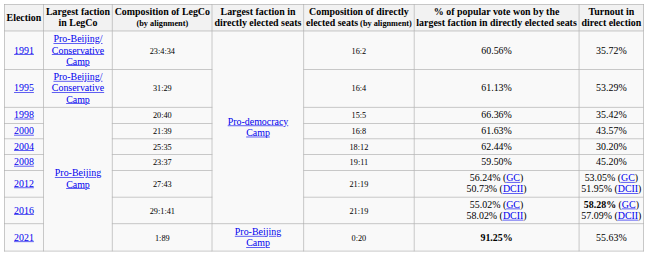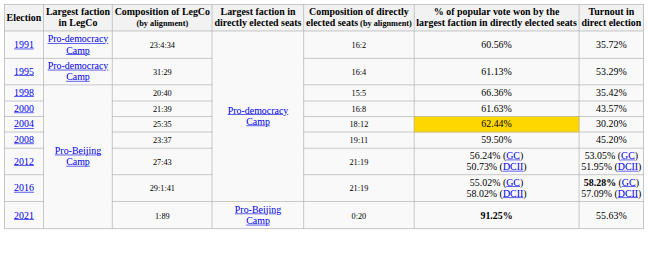 <table class="wikitable" style="font-size:100%; text-align:center">
 <tr align=center>
 <th>Election</th>
 <th>Largest faction<br>in LegCo</th>
 <th>Composition of LegCo<br><small>(by alignment)</small></th>
 <th>Largest faction in<br>directly elected seats</th>
 <th>Composition of directly<br> elected seats<small> (by alignment)</small></th>
 <th>% of popular vote won by the<br> largest faction in directly elected seats</th>
 <th>Turnout in<br> direct election</th>
 </tr>
 <tr>
 <td align=center><a href='#'>1991</a></td>
-<td><a href='#'>Pro-Beijing/<br>Conservative<br> Camp</a></td>
+<td><a href='#'>Pro-democracy<br> Camp</a></td>
 <td><small><span>23</span>:<span>4</span>:<span>34</span></small><br></td>
 <td rowspan="8"><a href='#'>Pro-democracy<br> Camp</a></td>
 <td><small><span>16</span>:<span>2</span></small><br></td>
 <td>60.56%</td>
 <td>35.72%</td>
 </tr>
 <tr>
 <td align=center><a href='#'>1995</a></td>
-<td><a href='#'>Pro-Beijing/<br>Conservative<br> Camp</a></td>
+<td><a href='#'>Pro-democracy<br> Camp</a></td>
 <td><small><span>31</span>:<span>29</span></small><br></td>
 <td><small><span>16</span>:<span>4</span></small><br></td>
 <td>61.13%</td>
 <td>53.29%</td>
 </tr>
 <tr>
 <td align=center><a href='#'>1998</a></td>
 <td rowspan="7"><a href='#'>Pro-Beijing<br> Camp</a></td>
 <td><small><span>20</span>:<span>40</span></small><br></td>
 <td><small><span>15</span>:<span>5</span></small><br></td>
 <td>66.36%</td>
 <td>35.42%</td>
 </tr>
 <tr>
 <td align=center><a href='#'>2000</a></td>
 <td><small><span>21</span>:<span>39</span></small><br></td>
 <td><small><span>16</span>:<span>8</span></small><br></td>
 <td>61.63%</td>
 <td>43.57%</td>
 </tr>
 <tr>
 <td align=center><a href='#'>2004</a></td>
 <td><small><span>25</span>:<span>35</span></small><br></td>
 <td><small><span>18</span>:<span>12</span></small><br></td>
-<td>62.44%</td>
+<td style="background: gold;">62.44%</td>
 <td>30.20%</td>
 </tr>
 <tr>
 <td align=center><a href='#'>2008</a></td>
 <td><small><span>23</span>:<span>37</span></small><br></td>
 <td><small><span>19</span>:<span>11</span></small><br></td>
 <td>59.50%</td>
 <td>45.20%</td>
 </tr>
 <tr>
 <td align=center><a href='#'>2012</a></td>
 <td><small><span>27</span>:<span>43</span></small><br></td>
 <td><small><span>21</span>:<span>19</span></small><br></td>
 <td>56.24% (<a href='#'>GC</a>)<br> 50.73% (<a href='#'>DCII</a>)</td>
 <td>53.05% (<a href='#'>GC</a>)<br> 51.95% (<a href='#'>DCII</a>)</td>
 </tr>
 <tr>
 <td align=center><a href='#'>2016</a></td>
 <td><small><span>29</span>:<span>1</span>:<span>41</span></small><br></td>
 <td><small><span>21</span>:<span>19</span></small><br></td>
 <td>55.02% (<a href='#'>GC</a>)<br> 58.02% (<a href='#'>DCII</a>)</td>
 <td><strong>58.28%</strong> (<a href='#'>GC</a>)<br> 57.09% (<a href='#'>DCII</a>)</td>
 </tr>
 <tr>
 <td align=center><a href='#'>2021</a></td>
 <td><small><span>1</span>:<span>89</span></small><br></td>
 <td><a href='#'>Pro-Beijing<br> Camp</a></td>
 <td><small><span>0</span>:<span>20</span></small><br></td>
 <td><strong>91.25%</strong></td>
 <td>55.63%</td>
 </tr>
 </table>
